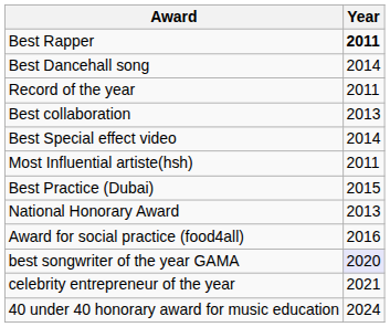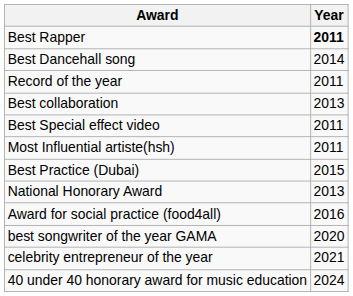 <table class="wikitable">
 <tr>
 <th>Award</th>
 <th>Year</th>
 </tr>
 <tr>
 <td>Best Rapper</td>
 <td><strong>2011</strong></td>
 </tr>
 <tr>
 <td>Best Dancehall song</td>
 <td>2014</td>
 </tr>
 <tr>
 <td>Record of the year</td>
 <td>2011</td>
 </tr>
 <tr>
 <td>Best collaboration</td>
 <td>2013</td>
 </tr>
 <tr>
 <td>Best Special effect video</td>
-<td>2014</td>
+<td>2011</td>
 </tr>
 <tr>
 <td>Most Influential artiste(hsh)</td>
 <td>2011</td>
 </tr>
 <tr>
 <td>Best Practice (Dubai)</td>
 <td>2015</td>
 </tr>
 <tr>
 <td>National Honorary Award</td>
 <td>2013</td>
 </tr>
 <tr>
 <td>Award for social practice (food4all)</td>
 <td>2016</td>
 </tr>
 <tr>
 <td>best songwriter of the year GAMA</td>
-<td style="background: lavender;">2020</td>
+<td>2020</td>
 </tr>
 <tr>
 <td>celebrity entrepreneur of the year</td>
 <td>2021</td>
 </tr>
 <tr>
 <td>40 under 40 honorary award for music education</td>
 <td>2024</td>
 </tr>
 </table>
